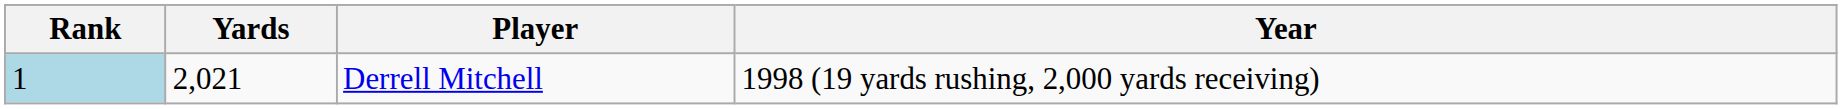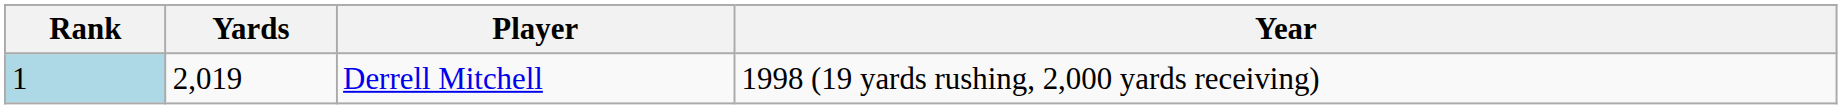 <table class="wikitable" style="width:60%; text-align:left; border-collapse:collapse;">
 <tr>
 <th>Rank</th>
 <th>Yards</th>
 <th>Player</th>
 <th>Year</th>
 </tr>
 <tr>
 <td style="background: lightblue;">1</td>
-<td>2,021</td>
+<td>2,019</td>
 <td><a href='#'>Derrell Mitchell</a></td>
 <td>1998 (19 yards rushing, 2,000 yards receiving)</td>
 </tr>
 </table>
